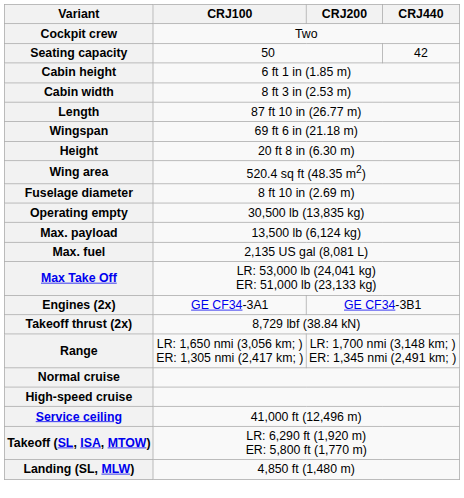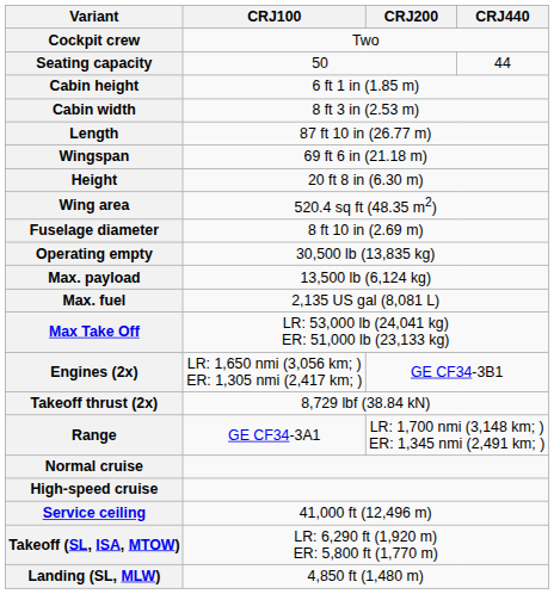 <table class="wikitable sticky-header" style="text-align: center;">
 <tr>
 <th>Variant</th>
 <th>CRJ100</th>
 <th>CRJ200</th>
 <th>CRJ440</th>
 </tr>
 <tr>
 <th>Cockpit crew</th>
 <td colspan="3">Two</td>
 </tr>
 <tr>
 <th>Seating capacity</th>
 <td colspan=2>50</td>
-<td>42</td>
+<td>44</td>
 </tr>
 <tr>
 <th>Cabin height</th>
 <td colspan="3">6 ft 1 in (1.85 m)</td>
 </tr>
 <tr>
 <th>Cabin width</th>
 <td colspan="3">8 ft 3 in (2.53 m)</td>
 </tr>
 <tr>
 <th>Length</th>
 <td colspan="3">87 ft 10 in (26.77 m)</td>
 </tr>
 <tr>
 <th>Wingspan</th>
 <td colspan="3">69 ft 6 in (21.18 m)</td>
 </tr>
 <tr>
 <th>Height</th>
 <td colspan="3">20 ft 8 in (6.30 m)</td>
 </tr>
 <tr>
 <th>Wing area</th>
 <td colspan="3">520.4 sq ft (48.35 m<sup>2</sup>)</td>
 </tr>
 <tr>
 <th>Fuselage diameter</th>
 <td colspan="3">8 ft 10 in (2.69 m)</td>
 </tr>
 <tr>
 <th>Operating empty</th>
 <td colspan="3">30,500 lb (13,835 kg)</td>
 </tr>
 <tr>
 <th>Max. payload</th>
 <td colspan="3">13,500 lb (6,124 kg)</td>
 </tr>
 <tr>
 <th>Max. fuel</th>
 <td colspan="3">2,135 US gal (8,081 L)<br></td>
 </tr>
 <tr>
 <th><a href='#'>Max Take Off</a></th>
 <td colspan="3">LR: 53,000 lb (24,041 kg)<br>ER: 51,000 lb (23,133 kg)</td>
 </tr>
 <tr>
 <th>Engines (2x)</th>
-<td><a href='#'>GE CF34</a>-3A1</td>
+<td>LR: 1,650 nmi (3,056 km; )<br>ER: 1,305 nmi (2,417 km; )</td>
 <td colspan="2"><a href='#'>GE CF34</a>-3B1</td>
 </tr>
 <tr>
 <th>Takeoff thrust (2x)</th>
 <td colspan="3">8,729 lbf (38.84 kN)</td>
 </tr>
 <tr>
 <th>Range</th>
-<td>LR: 1,650 nmi (3,056 km; )<br>ER: 1,305 nmi (2,417 km; )</td>
+<td><a href='#'>GE CF34</a>-3A1</td>
 <td colspan="2">LR: 1,700 nmi (3,148 km; )<br>ER: 1,345 nmi (2,491 km; )</td>
 </tr>
 <tr>
 <th>Normal cruise</th>
 <td colspan="3"></td>
 </tr>
 <tr>
 <th>High-speed cruise</th>
 <td colspan="3"></td>
 </tr>
 <tr>
 <th><a href='#'>Service ceiling</a></th>
 <td colspan="3">41,000 ft (12,496 m)</td>
 </tr>
 <tr>
 <th>Takeoff (<a href='#'>SL</a>, <a href='#'>ISA</a>, <a href='#'>MTOW</a>)</th>
 <td colspan="3">LR: 6,290 ft (1,920 m)<br>ER: 5,800 ft (1,770 m)</td>
 </tr>
 <tr>
 <th>Landing (SL, <a href='#'>MLW</a>)</th>
 <td colspan="3">4,850 ft (1,480 m)</td>
 </tr>
 </table>
